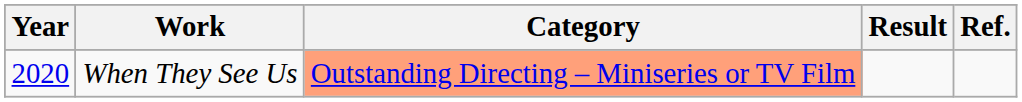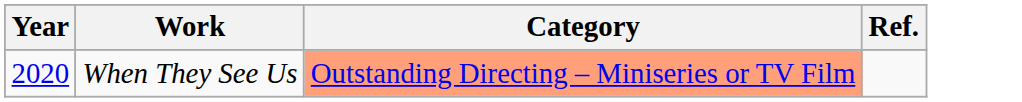 <table class="wikitable">
 <tr>
 <th>Year</th>
 <th>Work</th>
 <th>Category</th>
-<th>Result</th>
 <th>Ref.</th>
 </tr>
 <tr>
 <td rowspan="1"><a href='#'>2020</a></td>
 <td rowspan="1"><em>When They See Us</em></td>
 <td style="background: lightsalmon;"><a href='#'>Outstanding Directing – Miniseries or TV Film</a></td>
-<td></td>
 <td rowspan="1"></td>
 </tr>
 </table>
